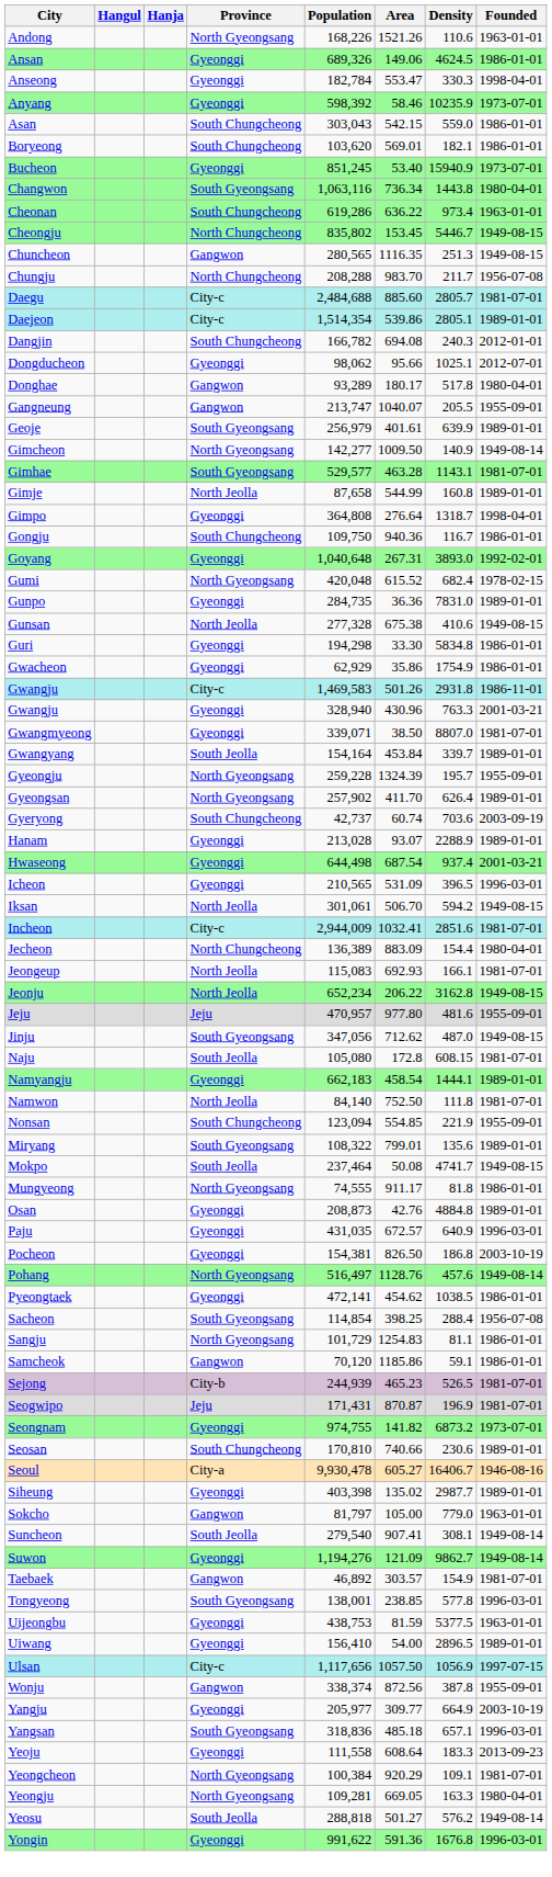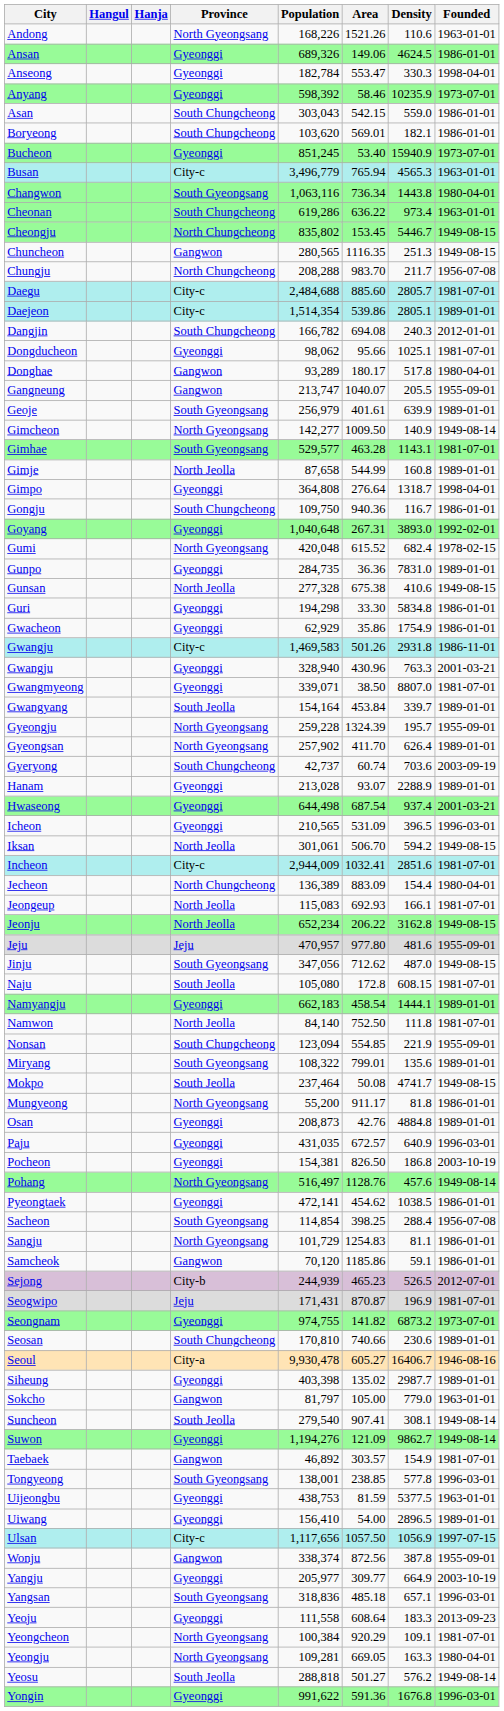 <table class="wikitable sortable" style="text-align:right;">
 <tr>
 <th>City</th>
 <th><a href='#'>Hangul</a></th>
 <th><a href='#'>Hanja</a></th>
 <th>Province</th>
 <th>Population<br></th>
 <th>Area</th>
 <th>Density</th>
 <th>Founded</th>
 </tr>
 <tr>
 <td align="left"><a href='#'>Andong</a></td>
 <td align="left"></td>
 <td align="left"></td>
 <td align="left"><a href='#'>North Gyeongsang</a></td>
 <td>168,226</td>
 <td>1521.26</td>
 <td>110.6</td>
 <td>1963-01-01</td>
 </tr>
 <tr bgcolor="PaleGreen">
 <td align="left"><a href='#'>Ansan</a></td>
 <td align="left"></td>
 <td align="left"></td>
 <td align="left"><a href='#'>Gyeonggi</a></td>
 <td>689,326</td>
 <td>149.06</td>
 <td>4624.5</td>
 <td>1986-01-01</td>
 </tr>
 <tr>
 <td align="left"><a href='#'>Anseong</a></td>
 <td align="left"></td>
 <td align="left"></td>
 <td align="left"><a href='#'>Gyeonggi</a></td>
 <td>182,784</td>
 <td>553.47</td>
 <td>330.3</td>
 <td>1998-04-01</td>
 </tr>
 <tr bgcolor="PaleGreen">
 <td align="left"><a href='#'>Anyang</a></td>
 <td align="left"></td>
 <td align="left"></td>
 <td align="left"><a href='#'>Gyeonggi</a></td>
 <td>598,392</td>
 <td>58.46</td>
 <td>10235.9</td>
 <td>1973-07-01</td>
 </tr>
 <tr>
 <td align="left"><a href='#'>Asan</a></td>
 <td align="left"></td>
 <td align="left"></td>
 <td align="left"><a href='#'>South Chungcheong</a></td>
 <td>303,043</td>
 <td>542.15</td>
 <td>559.0</td>
 <td>1986-01-01</td>
 </tr>
 <tr>
 <td align="left"><a href='#'>Boryeong</a></td>
 <td align="left"></td>
 <td align="left"></td>
 <td align="left"><a href='#'>South Chungcheong</a></td>
 <td>103,620</td>
 <td>569.01</td>
 <td>182.1</td>
 <td>1986-01-01</td>
 </tr>
 <tr bgcolor="PaleGreen">
 <td align="left"><a href='#'>Bucheon</a></td>
 <td align="left"></td>
 <td align="left"></td>
 <td align="left"><a href='#'>Gyeonggi</a></td>
 <td>851,245</td>
 <td>53.40</td>
 <td>15940.9</td>
 <td>1973-07-01</td>
+</tr>
+<tr bgcolor="PaleTurquoise">
+<td align="left"><a href='#'>Busan</a></td>
+<td align="left"></td>
+<td align="left"></td>
+<td align="left"><span>City-c</span></td>
+<td>3,496,779</td>
+<td>765.94</td>
+<td>4565.3</td>
+<td>1963-01-01</td>
 </tr>
 <tr bgcolor="PaleGreen">
 <td align="left"><a href='#'>Changwon</a></td>
 <td align="left"></td>
 <td align="left"></td>
 <td align="left"><a href='#'>South Gyeongsang</a></td>
 <td>1,063,116</td>
 <td>736.34</td>
 <td>1443.8</td>
 <td>1980-04-01</td>
 </tr>
 <tr bgcolor="PaleGreen">
 <td align="left"><a href='#'>Cheonan</a></td>
 <td align="left"></td>
 <td align="left"></td>
 <td align="left"><a href='#'>South Chungcheong</a></td>
 <td>619,286</td>
 <td>636.22</td>
 <td>973.4</td>
 <td>1963-01-01</td>
 </tr>
 <tr bgcolor="PaleGreen">
 <td align="left"><a href='#'>Cheongju</a></td>
 <td align="left"></td>
 <td align="left"></td>
 <td align="left"><a href='#'>North Chungcheong</a></td>
 <td>835,802</td>
 <td>153.45</td>
 <td>5446.7</td>
 <td>1949-08-15</td>
 </tr>
 <tr>
 <td align="left"><a href='#'>Chuncheon</a></td>
 <td align="left"></td>
 <td align="left"></td>
 <td align="left"><a href='#'>Gangwon</a></td>
 <td>280,565</td>
 <td>1116.35</td>
 <td>251.3</td>
 <td>1949-08-15</td>
 </tr>
 <tr>
 <td align="left"><a href='#'>Chungju</a></td>
 <td align="left"></td>
 <td align="left"></td>
 <td align="left"><a href='#'>North Chungcheong</a></td>
 <td>208,288</td>
 <td>983.70</td>
 <td>211.7</td>
 <td>1956-07-08</td>
 </tr>
 <tr bgcolor="PaleTurquoise">
 <td align="left"><a href='#'>Daegu</a></td>
 <td align="left"></td>
 <td align="left"></td>
 <td align="left"><span>City-c</span></td>
 <td>2,484,688</td>
 <td>885.60</td>
 <td>2805.7</td>
 <td>1981-07-01</td>
 </tr>
 <tr bgcolor="PaleTurquoise">
 <td align="left"><a href='#'>Daejeon</a></td>
 <td align="left"></td>
 <td align="left"></td>
 <td align="left"><span>City-c</span></td>
 <td>1,514,354</td>
 <td>539.86</td>
 <td>2805.1</td>
 <td>1989-01-01</td>
 </tr>
 <tr>
 <td align="left"><a href='#'>Dangjin</a></td>
 <td align="left"></td>
 <td align="left"></td>
 <td align="left"><a href='#'>South Chungcheong</a></td>
 <td>166,782</td>
 <td>694.08</td>
 <td>240.3</td>
 <td>2012-01-01</td>
 </tr>
 <tr>
 <td align="left"><a href='#'>Dongducheon</a></td>
 <td align="left"></td>
 <td align="left"></td>
 <td align="left"><a href='#'>Gyeonggi</a></td>
 <td>98,062</td>
 <td>95.66</td>
 <td>1025.1</td>
-<td>2012-07-01</td>
+<td>1981-07-01</td>
 </tr>
 <tr>
 <td align="left"><a href='#'>Donghae</a></td>
 <td align="left"></td>
 <td align="left"></td>
 <td align="left"><a href='#'>Gangwon</a></td>
 <td>93,289</td>
 <td>180.17</td>
 <td>517.8</td>
 <td>1980-04-01</td>
 </tr>
 <tr>
 <td align="left"><a href='#'>Gangneung</a></td>
 <td align="left"></td>
 <td align="left"></td>
 <td align="left"><a href='#'>Gangwon</a></td>
 <td>213,747</td>
 <td>1040.07</td>
 <td>205.5</td>
 <td>1955-09-01</td>
 </tr>
 <tr>
 <td align="left"><a href='#'>Geoje</a></td>
 <td align="left"></td>
 <td align="left"></td>
 <td align="left"><a href='#'>South Gyeongsang</a></td>
 <td>256,979</td>
 <td>401.61</td>
 <td>639.9</td>
 <td>1989-01-01</td>
 </tr>
 <tr>
 <td align="left"><a href='#'>Gimcheon</a></td>
 <td align="left"></td>
 <td align="left"></td>
 <td align="left"><a href='#'>North Gyeongsang</a></td>
 <td>142,277</td>
 <td>1009.50</td>
 <td>140.9</td>
 <td>1949-08-14</td>
 </tr>
 <tr bgcolor="PaleGreen">
 <td align="left"><a href='#'>Gimhae</a></td>
 <td align="left"></td>
 <td align="left"></td>
 <td align="left"><a href='#'>South Gyeongsang</a></td>
 <td>529,577</td>
 <td>463.28</td>
 <td>1143.1</td>
 <td>1981-07-01</td>
 </tr>
 <tr>
 <td align="left"><a href='#'>Gimje</a></td>
 <td align="left"></td>
 <td align="left"></td>
 <td align="left"><a href='#'>North Jeolla</a></td>
 <td>87,658</td>
 <td>544.99</td>
 <td>160.8</td>
 <td>1989-01-01</td>
 </tr>
 <tr>
 <td align="left"><a href='#'>Gimpo</a></td>
 <td align="left"></td>
 <td align="left"></td>
 <td align="left"><a href='#'>Gyeonggi</a></td>
 <td>364,808</td>
 <td>276.64</td>
 <td>1318.7</td>
 <td>1998-04-01</td>
 </tr>
 <tr>
 <td align="left"><a href='#'>Gongju</a></td>
 <td align="left"></td>
 <td align="left"></td>
 <td align="left"><a href='#'>South Chungcheong</a></td>
 <td>109,750</td>
 <td>940.36</td>
 <td>116.7</td>
 <td>1986-01-01</td>
 </tr>
 <tr bgcolor="PaleGreen">
 <td align="left"><a href='#'>Goyang</a></td>
 <td align="left"></td>
 <td align="left"></td>
 <td align="left"><a href='#'>Gyeonggi</a></td>
 <td>1,040,648</td>
 <td>267.31</td>
 <td>3893.0</td>
 <td>1992-02-01</td>
 </tr>
 <tr>
 <td align="left"><a href='#'>Gumi</a></td>
 <td align="left"></td>
 <td align="left"></td>
 <td align="left"><a href='#'>North Gyeongsang</a></td>
 <td>420,048</td>
 <td>615.52</td>
 <td>682.4</td>
 <td>1978-02-15</td>
 </tr>
 <tr>
 <td align="left"><a href='#'>Gunpo</a></td>
 <td align="left"></td>
 <td align="left"></td>
 <td align="left"><a href='#'>Gyeonggi</a></td>
 <td>284,735</td>
 <td>36.36</td>
 <td>7831.0</td>
 <td>1989-01-01</td>
 </tr>
 <tr>
 <td align="left"><a href='#'>Gunsan</a></td>
 <td align="left"></td>
 <td align="left"></td>
 <td align="left"><a href='#'>North Jeolla</a></td>
 <td>277,328</td>
 <td>675.38</td>
 <td>410.6</td>
 <td>1949-08-15</td>
 </tr>
 <tr>
 <td align="left"><a href='#'>Guri</a></td>
 <td align="left"></td>
 <td align="left"></td>
 <td align="left"><a href='#'>Gyeonggi</a></td>
 <td>194,298</td>
 <td>33.30</td>
 <td>5834.8</td>
 <td>1986-01-01</td>
 </tr>
 <tr>
 <td align="left"><a href='#'>Gwacheon</a></td>
 <td align="left"></td>
 <td align="left"></td>
 <td align="left"><a href='#'>Gyeonggi</a></td>
 <td>62,929</td>
 <td>35.86</td>
 <td>1754.9</td>
 <td>1986-01-01</td>
 </tr>
 <tr bgcolor="PaleTurquoise">
 <td align="left"><a href='#'>Gwangju</a></td>
 <td align="left"></td>
 <td align="left"></td>
 <td align="left"><span>City-c</span></td>
 <td>1,469,583</td>
 <td>501.26</td>
 <td>2931.8</td>
 <td>1986-11-01</td>
 </tr>
 <tr>
 <td align="left"><a href='#'>Gwangju</a></td>
 <td align="left"></td>
 <td align="left"></td>
 <td align="left"><a href='#'>Gyeonggi</a></td>
 <td>328,940</td>
 <td>430.96</td>
 <td>763.3</td>
 <td>2001-03-21</td>
 </tr>
 <tr>
 <td align="left"><a href='#'>Gwangmyeong</a></td>
 <td align="left"></td>
 <td align="left"></td>
 <td align="left"><a href='#'>Gyeonggi</a></td>
 <td>339,071</td>
 <td>38.50</td>
 <td>8807.0</td>
 <td>1981-07-01</td>
 </tr>
 <tr>
 <td align="left"><a href='#'>Gwangyang</a></td>
 <td align="left"></td>
 <td align="left"></td>
 <td align="left"><a href='#'>South Jeolla</a></td>
 <td>154,164</td>
 <td>453.84</td>
 <td>339.7</td>
 <td>1989-01-01</td>
 </tr>
 <tr>
 <td align="left"><a href='#'>Gyeongju</a></td>
 <td align="left"></td>
 <td align="left"></td>
 <td align="left"><a href='#'>North Gyeongsang</a></td>
 <td>259,228</td>
 <td>1324.39</td>
 <td>195.7</td>
 <td>1955-09-01</td>
 </tr>
 <tr>
 <td align="left"><a href='#'>Gyeongsan</a></td>
 <td align="left"></td>
 <td align="left"></td>
 <td align="left"><a href='#'>North Gyeongsang</a></td>
 <td>257,902</td>
 <td>411.70</td>
 <td>626.4</td>
 <td>1989-01-01</td>
 </tr>
 <tr>
 <td align="left"><a href='#'>Gyeryong</a></td>
 <td align="left"></td>
 <td align="left"></td>
 <td align="left"><a href='#'>South Chungcheong</a></td>
 <td>42,737</td>
 <td>60.74</td>
 <td>703.6</td>
 <td>2003-09-19</td>
 </tr>
 <tr>
 <td align="left"><a href='#'>Hanam</a></td>
 <td align="left"></td>
 <td align="left"></td>
 <td align="left"><a href='#'>Gyeonggi</a></td>
 <td>213,028</td>
 <td>93.07</td>
 <td>2288.9</td>
 <td>1989-01-01</td>
 </tr>
 <tr bgcolor="PaleGreen">
 <td align="left"><a href='#'>Hwaseong</a></td>
 <td align="left"></td>
 <td align="left"></td>
 <td align="left"><a href='#'>Gyeonggi</a></td>
 <td>644,498</td>
 <td>687.54</td>
 <td>937.4</td>
 <td>2001-03-21</td>
 </tr>
 <tr>
 <td align="left"><a href='#'>Icheon</a></td>
 <td align="left"></td>
 <td align="left"></td>
 <td align="left"><a href='#'>Gyeonggi</a></td>
 <td>210,565</td>
 <td>531.09</td>
 <td>396.5</td>
 <td>1996-03-01</td>
 </tr>
 <tr>
 <td align="left"><a href='#'>Iksan</a></td>
 <td align="left"></td>
 <td align="left"></td>
 <td align="left"><a href='#'>North Jeolla</a></td>
 <td>301,061</td>
 <td>506.70</td>
 <td>594.2</td>
 <td>1949-08-15</td>
 </tr>
 <tr bgcolor="PaleTurquoise">
 <td align="left"><a href='#'>Incheon</a></td>
 <td align="left"></td>
 <td align="left"></td>
 <td align="left"><span>City-c</span></td>
 <td>2,944,009</td>
 <td>1032.41</td>
 <td>2851.6</td>
 <td>1981-07-01</td>
 </tr>
 <tr>
 <td align="left"><a href='#'>Jecheon</a></td>
 <td align="left"></td>
 <td align="left"></td>
 <td align="left"><a href='#'>North Chungcheong</a></td>
 <td>136,389</td>
 <td>883.09</td>
 <td>154.4</td>
 <td>1980-04-01</td>
 </tr>
 <tr>
 <td align="left"><a href='#'>Jeongeup</a></td>
 <td align="left"></td>
 <td align="left"></td>
 <td align="left"><a href='#'>North Jeolla</a></td>
 <td>115,083</td>
 <td>692.93</td>
 <td>166.1</td>
 <td>1981-07-01</td>
 </tr>
 <tr bgcolor="PaleGreen">
 <td align="left"><a href='#'>Jeonju</a></td>
 <td align="left"></td>
 <td align="left"></td>
 <td align="left"><a href='#'>North Jeolla</a></td>
 <td>652,234</td>
 <td>206.22</td>
 <td>3162.8</td>
 <td>1949-08-15</td>
 </tr>
 <tr bgcolor="Gainsboro">
 <td align="left"><a href='#'>Jeju</a></td>
 <td align="left"></td>
 <td align="left"></td>
 <td align="left"><a href='#'>Jeju</a></td>
 <td>470,957</td>
 <td>977.80</td>
 <td>481.6</td>
 <td>1955-09-01</td>
 </tr>
 <tr>
 <td align="left"><a href='#'>Jinju</a></td>
 <td align="left"></td>
 <td align="left"></td>
 <td align="left"><a href='#'>South Gyeongsang</a></td>
 <td>347,056</td>
 <td>712.62</td>
 <td>487.0</td>
 <td>1949-08-15</td>
 </tr>
 <tr>
 <td align="left"><a href='#'>Naju</a></td>
 <td align="left"></td>
 <td align="left"></td>
 <td align="left"><a href='#'>South Jeolla</a></td>
 <td>105,080</td>
 <td>172.8</td>
 <td>608.15</td>
 <td>1981-07-01</td>
 </tr>
 <tr bgcolor="PaleGreen">
 <td align="left"><a href='#'>Namyangju</a></td>
 <td align="left"></td>
 <td align="left"></td>
 <td align="left"><a href='#'>Gyeonggi</a></td>
 <td>662,183</td>
 <td>458.54</td>
 <td>1444.1</td>
 <td>1989-01-01</td>
 </tr>
 <tr>
 <td align="left"><a href='#'>Namwon</a></td>
 <td align="left"></td>
 <td align="left"></td>
 <td align="left"><a href='#'>North Jeolla</a></td>
 <td>84,140</td>
 <td>752.50</td>
 <td>111.8</td>
 <td>1981-07-01</td>
 </tr>
 <tr>
 <td align="left"><a href='#'>Nonsan</a></td>
 <td align="left"></td>
 <td align="left"></td>
 <td align="left"><a href='#'>South Chungcheong</a></td>
 <td>123,094</td>
 <td>554.85</td>
 <td>221.9</td>
 <td>1955-09-01</td>
 </tr>
 <tr>
 <td align="left"><a href='#'>Miryang</a></td>
 <td align="left"></td>
 <td align="left"></td>
 <td align="left"><a href='#'>South Gyeongsang</a></td>
 <td>108,322</td>
 <td>799.01</td>
 <td>135.6</td>
 <td>1989-01-01</td>
 </tr>
 <tr>
 <td align="left"><a href='#'>Mokpo</a></td>
 <td align="left"></td>
 <td align="left"></td>
 <td align="left"><a href='#'>South Jeolla</a></td>
 <td>237,464</td>
 <td>50.08</td>
 <td>4741.7</td>
 <td>1949-08-15</td>
 </tr>
 <tr>
 <td align="left"><a href='#'>Mungyeong</a></td>
 <td align="left"></td>
 <td align="left"></td>
 <td align="left"><a href='#'>North Gyeongsang</a></td>
-<td>74,555</td>
+<td>55,200</td>
 <td>911.17</td>
 <td>81.8</td>
 <td>1986-01-01</td>
 </tr>
 <tr>
 <td align="left"><a href='#'>Osan</a></td>
 <td align="left"></td>
 <td align="left"></td>
 <td align="left"><a href='#'>Gyeonggi</a></td>
 <td>208,873</td>
 <td>42.76</td>
 <td>4884.8</td>
 <td>1989-01-01</td>
 </tr>
 <tr>
 <td align="left"><a href='#'>Paju</a></td>
 <td align="left"></td>
 <td align="left"></td>
 <td align="left"><a href='#'>Gyeonggi</a></td>
 <td>431,035</td>
 <td>672.57</td>
 <td>640.9</td>
 <td>1996-03-01</td>
 </tr>
 <tr>
 <td align="left"><a href='#'>Pocheon</a></td>
 <td align="left"></td>
 <td align="left"></td>
 <td align="left"><a href='#'>Gyeonggi</a></td>
 <td>154,381</td>
 <td>826.50</td>
 <td>186.8</td>
 <td>2003-10-19</td>
 </tr>
 <tr bgcolor="PaleGreen">
 <td align="left"><a href='#'>Pohang</a></td>
 <td align="left"></td>
 <td align="left"></td>
 <td align="left"><a href='#'>North Gyeongsang</a></td>
 <td>516,497</td>
 <td>1128.76</td>
 <td>457.6</td>
 <td>1949-08-14</td>
 </tr>
 <tr>
 <td align="left"><a href='#'>Pyeongtaek</a></td>
 <td align="left"></td>
 <td align="left"></td>
 <td align="left"><a href='#'>Gyeonggi</a></td>
 <td>472,141</td>
 <td>454.62</td>
 <td>1038.5</td>
 <td>1986-01-01</td>
 </tr>
 <tr>
 <td align="left"><a href='#'>Sacheon</a></td>
 <td align="left"></td>
 <td align="left"></td>
 <td align="left"><a href='#'>South Gyeongsang</a></td>
 <td>114,854</td>
 <td>398.25</td>
 <td>288.4</td>
 <td>1956-07-08</td>
 </tr>
 <tr>
 <td align="left"><a href='#'>Sangju</a></td>
 <td align="left"></td>
 <td align="left"></td>
 <td align="left"><a href='#'>North Gyeongsang</a></td>
 <td>101,729</td>
 <td>1254.83</td>
 <td>81.1</td>
 <td>1986-01-01</td>
 </tr>
 <tr>
 <td align="left"><a href='#'>Samcheok</a></td>
 <td align="left"></td>
 <td align="left"></td>
 <td align="left"><a href='#'>Gangwon</a></td>
 <td>70,120</td>
 <td>1185.86</td>
 <td>59.1</td>
 <td>1986-01-01</td>
 </tr>
 <tr bgcolor="Thistle">
 <td align="left"><a href='#'>Sejong</a></td>
 <td align="left"></td>
 <td align="left"></td>
 <td align="left"><span>City-b</span></td>
 <td>244,939</td>
 <td>465.23</td>
 <td>526.5</td>
-<td>1981-07-01</td>
+<td>2012-07-01</td>
 </tr>
 <tr bgcolor="Gainsboro">
 <td align="left"><a href='#'>Seogwipo</a></td>
 <td align="left"></td>
 <td align="left"></td>
 <td align="left"><a href='#'>Jeju</a></td>
 <td>171,431</td>
 <td>870.87</td>
 <td>196.9</td>
 <td>1981-07-01</td>
 </tr>
 <tr bgcolor="PaleGreen">
 <td align="left"><a href='#'>Seongnam</a></td>
 <td align="left"></td>
 <td align="left"></td>
 <td align="left"><a href='#'>Gyeonggi</a></td>
 <td>974,755</td>
 <td>141.82</td>
 <td>6873.2</td>
 <td>1973-07-01</td>
 </tr>
 <tr>
 <td align="left"><a href='#'>Seosan</a></td>
 <td align="left"></td>
 <td align="left"></td>
 <td align="left"><a href='#'>South Chungcheong</a></td>
 <td>170,810</td>
 <td>740.66</td>
 <td>230.6</td>
 <td>1989-01-01</td>
 </tr>
 <tr bgcolor="Moccasin">
 <td align="left"><a href='#'>Seoul</a></td>
 <td align="left"></td>
 <td align="left"></td>
 <td align="left"><span>City-a</span></td>
 <td>9,930,478</td>
 <td>605.27</td>
 <td>16406.7</td>
 <td>1946-08-16</td>
 </tr>
 <tr>
 <td align="left"><a href='#'>Siheung</a></td>
 <td align="left"></td>
 <td align="left"></td>
 <td align="left"><a href='#'>Gyeonggi</a></td>
 <td>403,398</td>
 <td>135.02</td>
 <td>2987.7</td>
 <td>1989-01-01</td>
 </tr>
 <tr>
 <td align="left"><a href='#'>Sokcho</a></td>
 <td align="left"></td>
 <td align="left"></td>
 <td align="left"><a href='#'>Gangwon</a></td>
 <td>81,797</td>
 <td>105.00</td>
 <td>779.0</td>
 <td>1963-01-01</td>
 </tr>
 <tr>
 <td align="left"><a href='#'>Suncheon</a></td>
 <td align="left"></td>
 <td align="left"></td>
 <td align="left"><a href='#'>South Jeolla</a></td>
 <td>279,540</td>
 <td>907.41</td>
 <td>308.1</td>
 <td>1949-08-14</td>
 </tr>
 <tr bgcolor="PaleGreen">
 <td align="left"><a href='#'>Suwon</a></td>
 <td align="left"></td>
 <td align="left"></td>
 <td align="left"><a href='#'>Gyeonggi</a></td>
 <td>1,194,276</td>
 <td>121.09</td>
 <td>9862.7</td>
 <td>1949-08-14</td>
 </tr>
 <tr>
 <td align="left"><a href='#'>Taebaek</a></td>
 <td align="left"></td>
 <td align="left"></td>
 <td align="left"><a href='#'>Gangwon</a></td>
 <td>46,892</td>
 <td>303.57</td>
 <td>154.9</td>
 <td>1981-07-01</td>
 </tr>
 <tr>
 <td align="left"><a href='#'>Tongyeong</a></td>
 <td align="left"></td>
 <td align="left"></td>
 <td align="left"><a href='#'>South Gyeongsang</a></td>
 <td>138,001</td>
 <td>238.85</td>
 <td>577.8</td>
 <td>1996-03-01</td>
 </tr>
 <tr>
 <td align="left"><a href='#'>Uijeongbu</a></td>
 <td align="left"></td>
 <td align="left"></td>
 <td align="left"><a href='#'>Gyeonggi</a></td>
 <td>438,753</td>
 <td>81.59</td>
 <td>5377.5</td>
 <td>1963-01-01</td>
 </tr>
 <tr>
 <td align="left"><a href='#'>Uiwang</a></td>
 <td align="left"></td>
 <td align="left"></td>
 <td align="left"><a href='#'>Gyeonggi</a></td>
 <td>156,410</td>
 <td>54.00</td>
 <td>2896.5</td>
 <td>1989-01-01</td>
 </tr>
 <tr bgcolor="PaleTurquoise">
 <td align="left"><a href='#'>Ulsan</a></td>
 <td align="left"></td>
 <td align="left"></td>
 <td align="left"><span>City-c</span></td>
 <td>1,117,656</td>
 <td>1057.50</td>
 <td>1056.9</td>
 <td>1997-07-15</td>
 </tr>
 <tr>
 <td align="left"><a href='#'>Wonju</a></td>
 <td align="left"></td>
 <td align="left"></td>
 <td align="left"><a href='#'>Gangwon</a></td>
 <td>338,374</td>
 <td>872.56</td>
 <td>387.8</td>
 <td>1955-09-01</td>
 </tr>
 <tr>
 <td align="left"><a href='#'>Yangju</a></td>
 <td align="left"></td>
 <td align="left"></td>
 <td align="left"><a href='#'>Gyeonggi</a></td>
 <td>205,977</td>
 <td>309.77</td>
 <td>664.9</td>
 <td>2003-10-19</td>
 </tr>
 <tr>
 <td align="left"><a href='#'>Yangsan</a></td>
 <td align="left"></td>
 <td align="left"></td>
 <td align="left"><a href='#'>South Gyeongsang</a></td>
 <td>318,836</td>
 <td>485.18</td>
 <td>657.1</td>
 <td>1996-03-01</td>
 </tr>
 <tr>
 <td align="left"><a href='#'>Yeoju</a></td>
 <td align="left"></td>
 <td align="left"></td>
 <td align="left"><a href='#'>Gyeonggi</a></td>
 <td>111,558</td>
 <td>608.64</td>
 <td>183.3</td>
 <td>2013-09-23</td>
 </tr>
 <tr>
 <td align="left"><a href='#'>Yeongcheon</a></td>
 <td align="left"></td>
 <td align="left"></td>
 <td align="left"><a href='#'>North Gyeongsang</a></td>
 <td>100,384</td>
 <td>920.29</td>
 <td>109.1</td>
 <td>1981-07-01</td>
 </tr>
 <tr>
 <td align="left"><a href='#'>Yeongju</a></td>
 <td align="left"></td>
 <td align="left"></td>
 <td align="left"><a href='#'>North Gyeongsang</a></td>
 <td>109,281</td>
 <td>669.05</td>
 <td>163.3</td>
 <td>1980-04-01</td>
 </tr>
 <tr>
 <td align="left"><a href='#'>Yeosu</a></td>
 <td align="left"></td>
 <td align="left"></td>
 <td align="left"><a href='#'>South Jeolla</a></td>
 <td>288,818</td>
 <td>501.27</td>
 <td>576.2</td>
 <td>1949-08-14</td>
 </tr>
 <tr bgcolor="PaleGreen">
 <td align="left"><a href='#'>Yongin</a></td>
 <td align="left"></td>
 <td align="left"></td>
 <td align="left"><a href='#'>Gyeonggi</a></td>
 <td>991,622</td>
 <td>591.36</td>
 <td>1676.8</td>
 <td>1996-03-01</td>
 </tr>
 </table>
